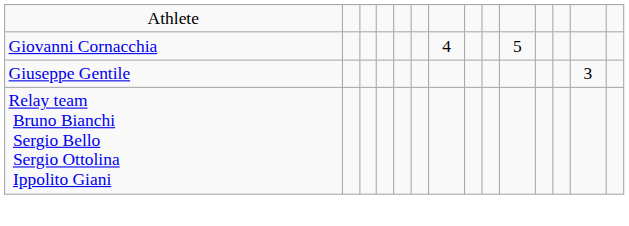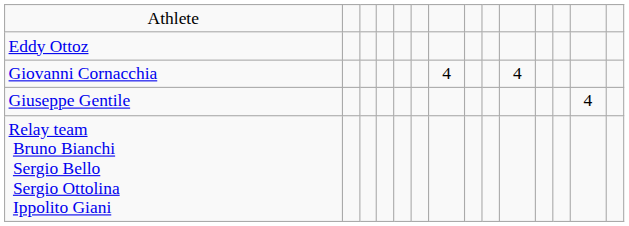 <table class="wikitable" style="text-align: center; font-size:100%" width=45%">
 <tr>
 <td>Athlete</td>
+<td></td>
+<td></td>
+<td></td>
+<td></td>
+<td></td>
+<td></td>
+<td></td>
+<td></td>
+<td></td>
+<td></td>
+<td></td>
+<td></td>
+<td></td>
+</tr>
+<tr>
+<td align=left><a href='#'>Eddy Ottoz</a></td>
 <td></td>
 <td></td>
 <td></td>
 <td></td>
 <td></td>
 <td></td>
 <td></td>
 <td></td>
 <td></td>
 <td></td>
 <td></td>
 <td></td>
 <td></td>
 </tr>
 <tr>
 <td align=left><a href='#'>Giovanni Cornacchia</a></td>
 <td></td>
 <td></td>
 <td></td>
 <td></td>
 <td></td>
 <td>4</td>
 <td></td>
 <td></td>
-<td>5</td>
+<td>4</td>
 <td></td>
 <td></td>
 <td></td>
 <td></td>
 </tr>
 <tr>
 <td align=left><a href='#'>Giuseppe Gentile</a></td>
 <td></td>
 <td></td>
 <td></td>
 <td></td>
 <td></td>
 <td></td>
 <td></td>
 <td></td>
 <td></td>
 <td></td>
 <td></td>
-<td>3</td>
+<td>4</td>
 <td></td>
 </tr>
 <tr>
 <td align=left><a href='#'>Relay team</a><br> <a href='#'>Bruno Bianchi</a><br> <a href='#'>Sergio Bello</a><br> <a href='#'>Sergio Ottolina</a><br> <a href='#'>Ippolito Giani</a></td>
 <td></td>
 <td></td>
 <td></td>
 <td></td>
 <td></td>
 <td></td>
 <td></td>
 <td></td>
 <td></td>
 <td></td>
 <td></td>
 <td></td>
 <td></td>
 </tr>
 </table>
